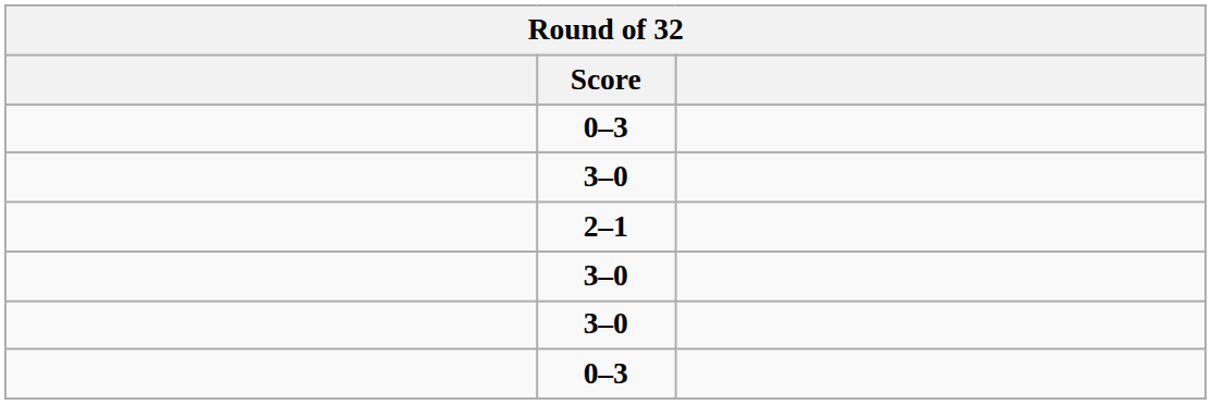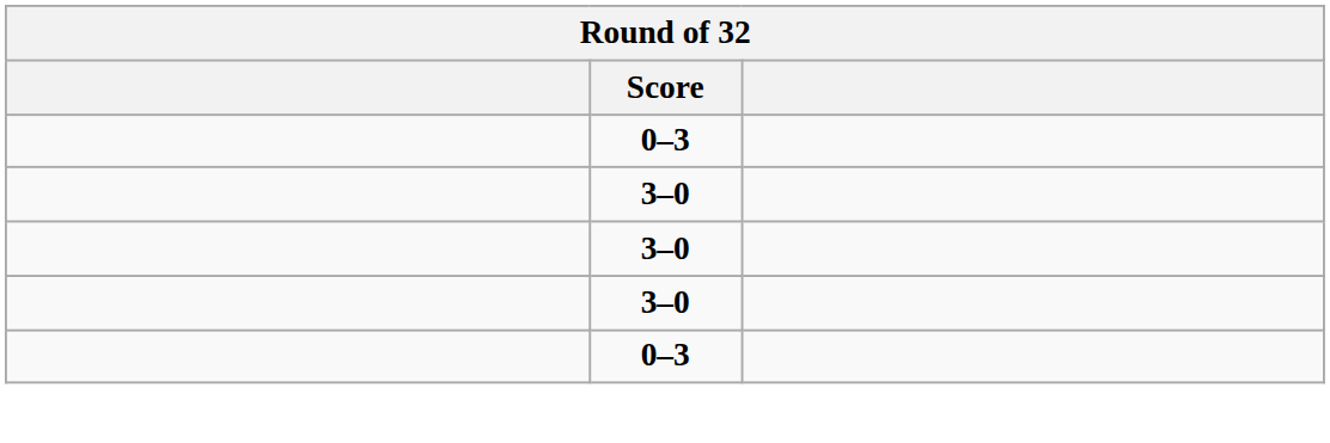 <table class="wikitable" style="text-align: center; font-size:90% ">
 <tr>
 <th colspan=3>Round of 32</th>
 </tr>
 <tr>
 <th align="right" width="250"></th>
 <th width="60">Score</th>
 <th align="left" width="250"></th>
 </tr>
 <tr>
 <td align=left></td>
 <td align=center><strong>0–3</strong></td>
 <td align=left><strong></strong></td>
 </tr>
 <tr>
 <td align=left><strong></strong></td>
 <td align=center><strong>3–0</strong></td>
 <td align=left></td>
 </tr>
 <tr>
 <td align=left><strong></strong></td>
-<td align=center><strong>2–1</strong></td>
-<td align=left></td>
-</tr>
-<tr>
-<td align=left><strong></strong></td>
 <td align=center><strong>3–0</strong></td>
 <td align=left></td>
 </tr>
 <tr>
 <td align=left><strong></strong></td>
 <td align=center><strong>3–0</strong></td>
 <td align=left></td>
 </tr>
 <tr>
 <td align=left></td>
 <td align=center><strong>0–3</strong></td>
 <td align=left><strong></strong></td>
 </tr>
 </table>
